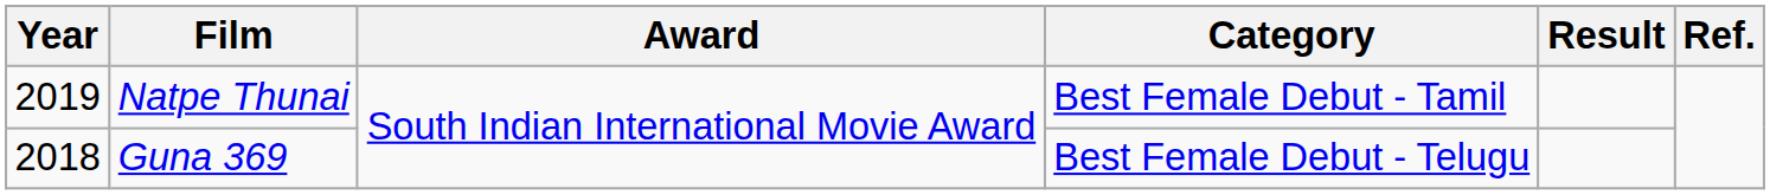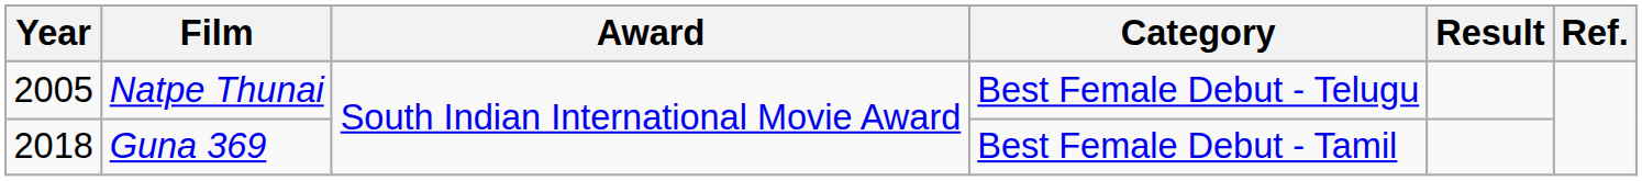 <table class="wikitable">
 <tr>
 <th>Year</th>
 <th>Film</th>
 <th>Award</th>
 <th>Category</th>
 <th>Result</th>
 <th>Ref.</th>
 </tr>
 <tr>
-<td>2019</td>
+<td>2005</td>
 <td><em><a href='#'>Natpe Thunai</a></em></td>
 <td rowspan="2"><a href='#'>South Indian International Movie Award</a></td>
-<td><a href='#'>Best Female Debut - Tamil</a></td>
+<td><a href='#'>Best Female Debut - Telugu</a></td>
 <td></td>
 <td rowspan="2"></td>
 </tr>
 <tr>
 <td>2018</td>
 <td><em><a href='#'>Guna 369</a></em></td>
-<td><a href='#'>Best Female Debut - Telugu</a></td>
+<td><a href='#'>Best Female Debut - Tamil</a></td>
 <td></td>
 </tr>
 </table>
